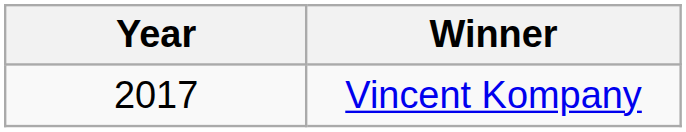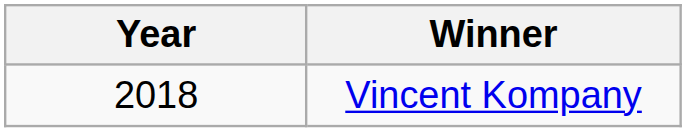 <table class="wikitable">
 <tr>
 <th style="width:120px;">Year</th>
 <th style="width:150px;">Winner</th>
 </tr>
 <tr>
-<td style="text-align:center;">2017</td>
+<td style="text-align:center;">2018</td>
 <td style="text-align:center;"> <a href='#'>Vincent Kompany</a></td>
 </tr>
 </table>
